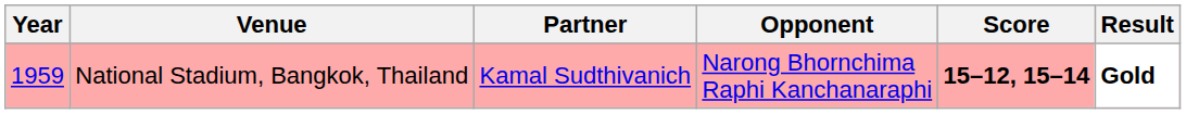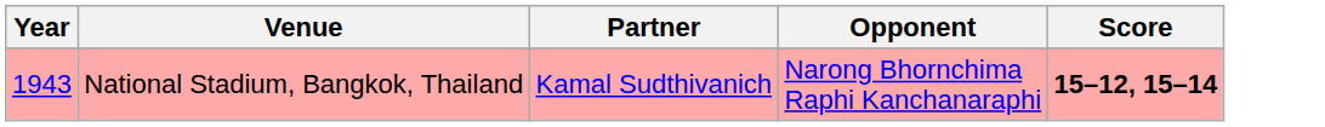 <table class="sortable wikitable" style="font-size: 90%;">
 <tr>
 <th>Year</th>
 <th>Venue</th>
 <th>Partner</th>
 <th>Opponent</th>
 <th>Score</th>
-<th>Result</th>
 </tr>
 <tr style="background:#FFAAAA">
-<td align="center"><a href='#'>1959</a></td>
+<td align="center"><a href='#'>1943</a></td>
 <td align="left">National Stadium, Bangkok, Thailand</td>
 <td align="left"> <a href='#'>Kamal Sudthivanich</a></td>
 <td align="left"> <a href='#'>Narong Bhornchima</a><br> <a href='#'>Raphi Kanchanaraphi</a></td>
 <td align="left"><strong>15–12, 15–14</strong></td>
-<td style="text-align:left; background:white"> <strong>Gold</strong></td>
 </tr>
 </table>
